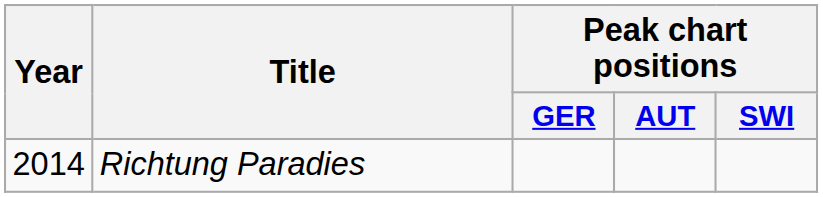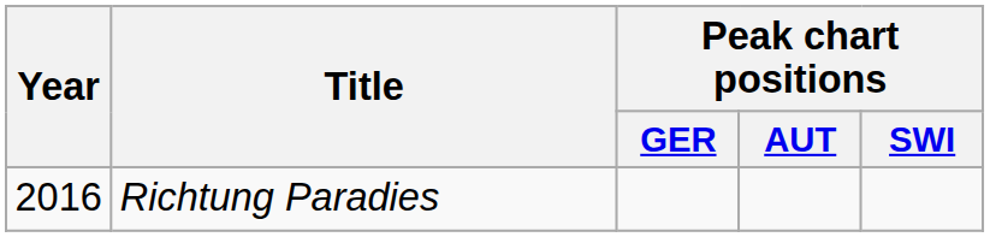 <table class="wikitable">
 <tr style="background: #eeeeee;">
 <th style="width: 20px;" rowspan="2">Year</th>
 <th style="width: 200px;" rowspan="2">Title</th>
 <th colspan="3">Peak chart positions</th>
 </tr>
 <tr style="background: #eeeeee;">
 <th scope="col" style="width:3em;font-size:90%;"><a href='#'>GER</a><br></th>
 <th scope="col" style="width:3em;font-size:90%;"><a href='#'>AUT</a><br></th>
 <th scope="col" style="width:3em;font-size:90%;"><a href='#'>SWI</a><br></th>
 </tr>
 <tr>
-<td>2014</td>
+<td>2016</td>
 <td><em>Richtung Paradies</em></td>
 <td align="center"></td>
 <td align="center"></td>
 <td align="center"></td>
 </tr>
 </table>
